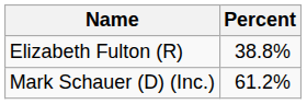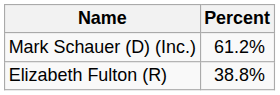 <table class="wikitable">
 <tr>
 <th>Name</th>
 <th>Percent</th>
 </tr>
 <tr>
+<td>Mark Schauer (D) (Inc.)</td>
+<td>  61.2%</td>
+</tr>
+<tr>
 <td>Elizabeth Fulton (R)</td>
 <td>  38.8%</td>
 </tr>
-<tr>
-<td>Mark Schauer (D) (Inc.)</td>
-<td>  61.2%</td>
-</tr>
 </table>
